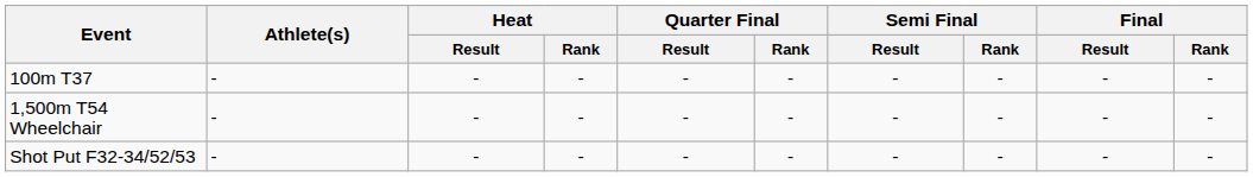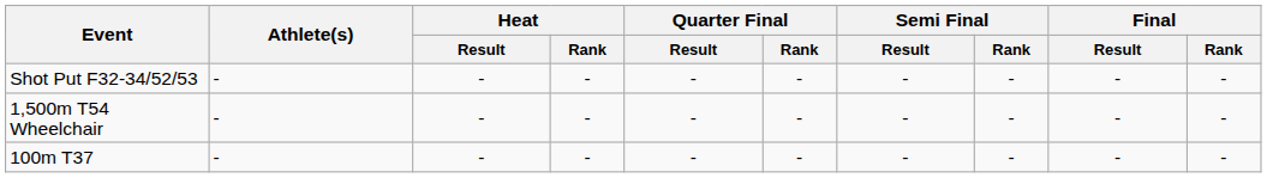 <table class=wikitable style="font-size:90%">
 <tr>
 <th rowspan="2" width=150>Event</th>
 <th rowspan="2" width=150>Athlete(s)</th>
 <th colspan="2" width=150>Heat</th>
 <th colspan="2" width=150>Quarter Final</th>
 <th colspan="2" width=150>Semi Final</th>
 <th colspan="2" width=150>Final</th>
 </tr>
 <tr>
 <th style="line-height:1em" width=100><small>Result</small></th>
 <th style="line-height:1em" width=50><small>Rank</small></th>
 <th style="line-height:1em" width=100><small>Result</small></th>
 <th style="line-height:1em" width=50><small>Rank</small></th>
 <th style="line-height:1em" width=100><small>Result</small></th>
 <th style="line-height:1em" width=50><small>Rank</small></th>
 <th style="line-height:1em" width=100><small>Result</small></th>
 <th style="line-height:1em" width=50><small>Rank</small></th>
 </tr>
 <tr>
-<td>100m T37</td>
+<td>Shot Put F32-34/52/53</td>
 <td>-</td>
 <td align="center">-</td>
 <td align="center">-</td>
 <td align="center">-</td>
 <td align="center">-</td>
 <td align="center">-</td>
 <td align="center">-</td>
 <td align="center">-</td>
 <td align="center">-</td>
 </tr>
 <tr>
 <td>1,500m T54 Wheelchair</td>
 <td>-</td>
 <td align="center">-</td>
 <td align="center">-</td>
 <td align="center">-</td>
 <td align="center">-</td>
 <td align="center">-</td>
 <td align="center">-</td>
 <td align="center">-</td>
 <td align="center">-</td>
 </tr>
 <tr>
-<td>Shot Put F32-34/52/53</td>
+<td>100m T37</td>
 <td>-</td>
 <td align="center">-</td>
 <td align="center">-</td>
 <td align="center">-</td>
 <td align="center">-</td>
 <td align="center">-</td>
 <td align="center">-</td>
 <td align="center">-</td>
 <td align="center">-</td>
 </tr>
 </table>
